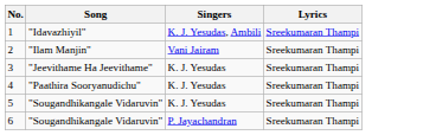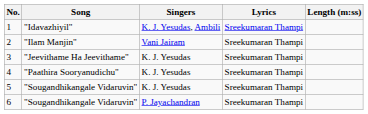 <table class="wikitable" style="font-size:95%;">
 <tr>
 <th>No.</th>
 <th>Song</th>
 <th>Singers</th>
 <th>Lyrics</th>
+<th>Length (m:ss)</th>
 </tr>
 <tr>
 <td>1</td>
 <td>"Idavazhiyil"</td>
 <td><a href='#'>K. J. Yesudas</a>, <a href='#'>Ambili</a></td>
 <td><a href='#'>Sreekumaran Thampi</a></td>
+<td></td>
 </tr>
 <tr>
 <td>2</td>
 <td>"Ilam Manjin"</td>
 <td><a href='#'>Vani Jairam</a></td>
 <td>Sreekumaran Thampi</td>
+<td></td>
 </tr>
 <tr>
 <td>3</td>
 <td>"Jeevithame Ha Jeevithame"</td>
 <td>K. J. Yesudas</td>
 <td>Sreekumaran Thampi</td>
+<td></td>
 </tr>
 <tr>
 <td>4</td>
 <td>"Paathira Sooryanudichu"</td>
 <td>K. J. Yesudas</td>
 <td>Sreekumaran Thampi</td>
+<td></td>
 </tr>
 <tr>
 <td>5</td>
 <td>"Sougandhikangale Vidaruvin"</td>
 <td>K. J. Yesudas</td>
 <td>Sreekumaran Thampi</td>
+<td></td>
 </tr>
 <tr>
 <td>6</td>
 <td>"Sougandhikangale Vidaruvin"</td>
 <td><a href='#'>P. Jayachandran</a></td>
 <td>Sreekumaran Thampi</td>
+<td></td>
 </tr>
 </table>
